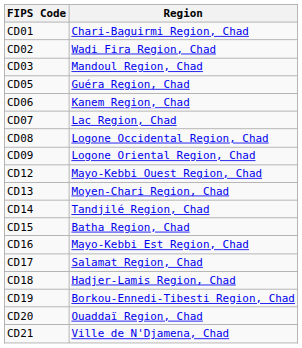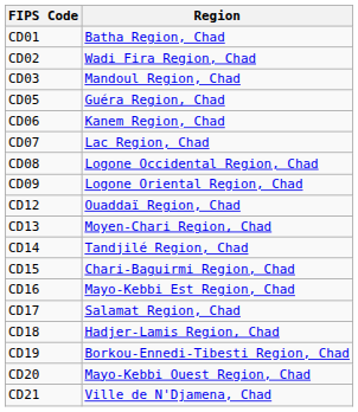 <table class="wikitable">
 <tr>
 <th>FIPS Code</th>
 <th>Region</th>
 </tr>
 <tr>
 <td>CD01</td>
-<td><a href='#'>Chari-Baguirmi Region, Chad</a></td>
+<td><a href='#'>Batha Region, Chad</a></td>
 </tr>
 <tr>
 <td>CD02</td>
 <td><a href='#'>Wadi Fira Region, Chad</a></td>
 </tr>
 <tr>
 <td>CD03</td>
 <td><a href='#'>Mandoul Region, Chad</a></td>
 </tr>
 <tr>
 <td>CD05</td>
 <td><a href='#'>Guéra Region, Chad</a></td>
 </tr>
 <tr>
 <td>CD06</td>
 <td><a href='#'>Kanem Region, Chad</a></td>
 </tr>
 <tr>
 <td>CD07</td>
 <td><a href='#'>Lac Region, Chad</a></td>
 </tr>
 <tr>
 <td>CD08</td>
 <td><a href='#'>Logone Occidental Region, Chad</a></td>
 </tr>
 <tr>
 <td>CD09</td>
 <td><a href='#'>Logone Oriental Region, Chad</a></td>
 </tr>
 <tr>
 <td>CD12</td>
-<td><a href='#'>Mayo-Kebbi Ouest Region, Chad</a></td>
+<td><a href='#'>Ouaddaï Region, Chad</a></td>
 </tr>
 <tr>
 <td>CD13</td>
 <td><a href='#'>Moyen-Chari Region, Chad</a></td>
 </tr>
 <tr>
 <td>CD14</td>
 <td><a href='#'>Tandjilé Region, Chad</a></td>
 </tr>
 <tr>
 <td>CD15</td>
-<td><a href='#'>Batha Region, Chad</a></td>
+<td><a href='#'>Chari-Baguirmi Region, Chad</a></td>
 </tr>
 <tr>
 <td>CD16</td>
 <td><a href='#'>Mayo-Kebbi Est Region, Chad</a></td>
 </tr>
 <tr>
 <td>CD17</td>
 <td><a href='#'>Salamat Region, Chad</a></td>
 </tr>
 <tr>
 <td>CD18</td>
 <td><a href='#'>Hadjer-Lamis Region, Chad</a></td>
 </tr>
 <tr>
 <td>CD19</td>
 <td><a href='#'>Borkou-Ennedi-Tibesti Region, Chad</a></td>
 </tr>
 <tr>
 <td>CD20</td>
-<td><a href='#'>Ouaddaï Region, Chad</a></td>
+<td><a href='#'>Mayo-Kebbi Ouest Region, Chad</a></td>
 </tr>
 <tr>
 <td>CD21</td>
 <td><a href='#'>Ville de N'Djamena, Chad</a></td>
 </tr>
 </table>
